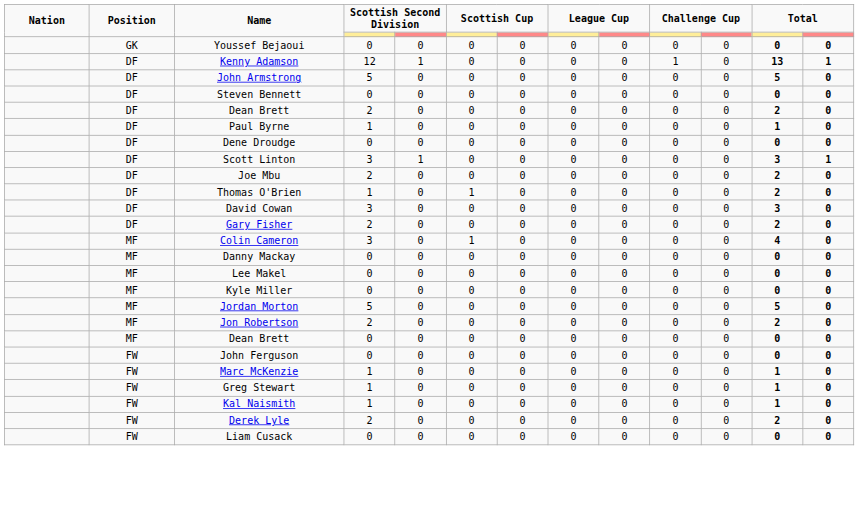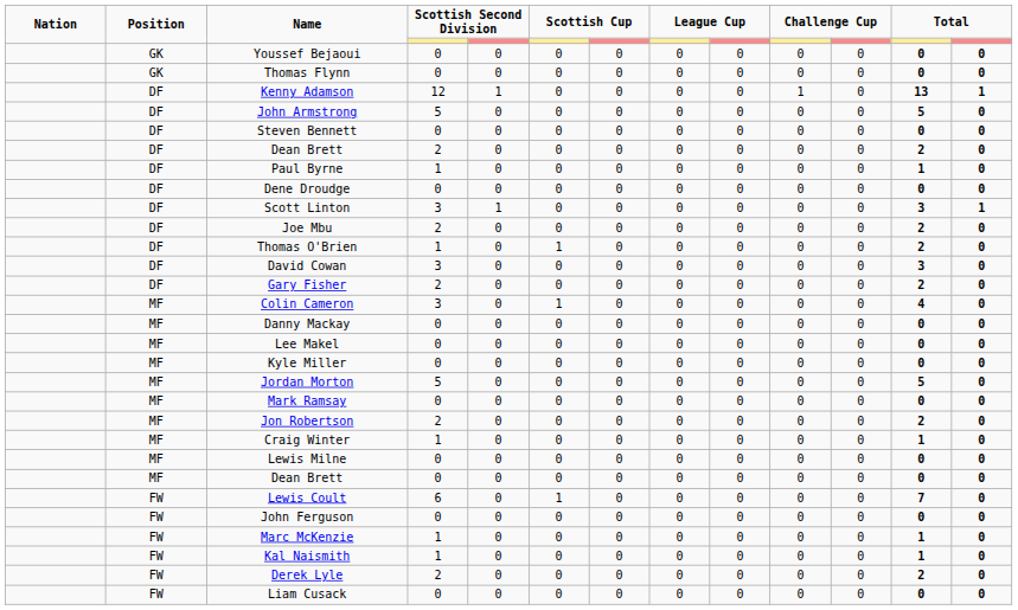 <table class="wikitable" style="text-align:center;">
 <tr style="text-align:center;">
 <td rowspan="2"  style="width:10%; "><strong>Nation</strong></td>
 <td rowspan="2"  style="width:10%; "><strong>Position</strong></td>
 <td rowspan="2"  style="width:20%; "><strong>Name</strong></td>
 <td colspan="2"><strong>Scottish Second Division</strong></td>
 <td colspan="2"><strong>Scottish Cup</strong></td>
 <td colspan="2"><strong>League Cup</strong></td>
 <td colspan="2"><strong>Challenge Cup</strong></td>
 <td colspan="2"><strong>Total </strong></td>
 </tr>
 <tr>
 <th style="width:60px; background:#fe9;"></th>
 <th style="width:60px; background:#ff8888;"></th>
 <th style="width:60px; background:#fe9;"></th>
 <th style="width:60px; background:#ff8888;"></th>
 <th style="width:60px; background:#fe9;"></th>
 <th style="width:60px; background:#ff8888;"></th>
 <th style="width:60px; background:#fe9;"></th>
 <th style="width:60px; background:#ff8888;"></th>
 <th style="width:60px; background:#fe9;"></th>
 <th style="width:60px; background:#ff8888;"></th>
 </tr>
 <tr>
 <td></td>
 <td>GK</td>
 <td>Youssef Bejaoui</td>
+<td>0</td>
+<td>0</td>
+<td>0</td>
+<td>0</td>
+<td>0</td>
+<td>0</td>
+<td>0</td>
+<td>0</td>
+<td><strong>0</strong></td>
+<td><strong>0</strong></td>
+</tr>
+<tr>
+<td></td>
+<td>GK</td>
+<td>Thomas Flynn</td>
 <td>0</td>
 <td>0</td>
 <td>0</td>
 <td>0</td>
 <td>0</td>
 <td>0</td>
 <td>0</td>
 <td>0</td>
 <td><strong>0</strong></td>
 <td><strong>0</strong></td>
 </tr>
 <tr>
 <td></td>
 <td>DF</td>
 <td><a href='#'>Kenny Adamson</a></td>
 <td>12</td>
 <td>1</td>
 <td>0</td>
 <td>0</td>
 <td>0</td>
 <td>0</td>
 <td>1</td>
 <td>0</td>
 <td><strong>13</strong></td>
 <td><strong>1</strong></td>
 </tr>
 <tr>
 <td></td>
 <td>DF</td>
 <td><a href='#'>John Armstrong</a></td>
 <td>5</td>
 <td>0</td>
 <td>0</td>
 <td>0</td>
 <td>0</td>
 <td>0</td>
 <td>0</td>
 <td>0</td>
 <td><strong>5</strong></td>
 <td><strong>0</strong></td>
 </tr>
 <tr>
 <td></td>
 <td>DF</td>
 <td>Steven Bennett</td>
 <td>0</td>
 <td>0</td>
 <td>0</td>
 <td>0</td>
 <td>0</td>
 <td>0</td>
 <td>0</td>
 <td>0</td>
 <td><strong>0</strong></td>
 <td><strong>0</strong></td>
 </tr>
 <tr>
 <td></td>
 <td>DF</td>
 <td>Dean Brett</td>
 <td>2</td>
 <td>0</td>
 <td>0</td>
 <td>0</td>
 <td>0</td>
 <td>0</td>
 <td>0</td>
 <td>0</td>
 <td><strong>2</strong></td>
 <td><strong>0</strong></td>
 </tr>
 <tr>
 <td></td>
 <td>DF</td>
 <td>Paul Byrne</td>
 <td>1</td>
 <td>0</td>
 <td>0</td>
 <td>0</td>
 <td>0</td>
 <td>0</td>
 <td>0</td>
 <td>0</td>
 <td><strong>1</strong></td>
 <td><strong>0</strong></td>
 </tr>
 <tr>
 <td></td>
 <td>DF</td>
 <td>Dene Droudge</td>
 <td>0</td>
 <td>0</td>
 <td>0</td>
 <td>0</td>
 <td>0</td>
 <td>0</td>
 <td>0</td>
 <td>0</td>
 <td><strong>0</strong></td>
 <td><strong>0</strong></td>
 </tr>
 <tr>
 <td></td>
 <td>DF</td>
 <td>Scott Linton</td>
 <td>3</td>
 <td>1</td>
 <td>0</td>
 <td>0</td>
 <td>0</td>
 <td>0</td>
 <td>0</td>
 <td>0</td>
 <td><strong>3</strong></td>
 <td><strong>1</strong></td>
 </tr>
 <tr>
 <td></td>
 <td>DF</td>
 <td>Joe Mbu</td>
 <td>2</td>
 <td>0</td>
 <td>0</td>
 <td>0</td>
 <td>0</td>
 <td>0</td>
 <td>0</td>
 <td>0</td>
 <td><strong>2</strong></td>
 <td><strong>0</strong></td>
 </tr>
 <tr>
 <td></td>
 <td>DF</td>
 <td>Thomas O'Brien</td>
 <td>1</td>
 <td>0</td>
 <td>1</td>
 <td>0</td>
 <td>0</td>
 <td>0</td>
 <td>0</td>
 <td>0</td>
 <td><strong>2</strong></td>
 <td><strong>0</strong></td>
 </tr>
 <tr>
 <td></td>
 <td>DF</td>
 <td>David Cowan</td>
 <td>3</td>
 <td>0</td>
 <td>0</td>
 <td>0</td>
 <td>0</td>
 <td>0</td>
 <td>0</td>
 <td>0</td>
 <td><strong>3</strong></td>
 <td><strong>0</strong></td>
 </tr>
 <tr>
 <td></td>
 <td>DF</td>
 <td><a href='#'>Gary Fisher</a></td>
 <td>2</td>
 <td>0</td>
 <td>0</td>
 <td>0</td>
 <td>0</td>
 <td>0</td>
 <td>0</td>
 <td>0</td>
 <td><strong>2</strong></td>
 <td><strong>0</strong></td>
 </tr>
 <tr>
 <td></td>
 <td>MF</td>
 <td><a href='#'>Colin Cameron</a> </td>
 <td>3</td>
 <td>0</td>
 <td>1</td>
 <td>0</td>
 <td>0</td>
 <td>0</td>
 <td>0</td>
 <td>0</td>
 <td><strong>4</strong></td>
 <td><strong>0</strong></td>
 </tr>
 <tr>
 <td></td>
 <td>MF</td>
 <td>Danny Mackay</td>
 <td>0</td>
 <td>0</td>
 <td>0</td>
 <td>0</td>
 <td>0</td>
 <td>0</td>
 <td>0</td>
 <td>0</td>
 <td><strong>0</strong></td>
 <td><strong>0</strong></td>
 </tr>
 <tr>
 <td></td>
 <td>MF</td>
 <td>Lee Makel </td>
 <td>0</td>
 <td>0</td>
 <td>0</td>
 <td>0</td>
 <td>0</td>
 <td>0</td>
 <td>0</td>
 <td>0</td>
 <td><strong>0</strong></td>
 <td><strong>0</strong></td>
 </tr>
 <tr>
 <td></td>
 <td>MF</td>
 <td>Kyle Miller</td>
 <td>0</td>
 <td>0</td>
 <td>0</td>
 <td>0</td>
 <td>0</td>
 <td>0</td>
 <td>0</td>
 <td>0</td>
 <td><strong>0</strong></td>
 <td><strong>0</strong></td>
 </tr>
 <tr>
 <td></td>
 <td>MF</td>
 <td><a href='#'>Jordan Morton</a></td>
 <td>5</td>
 <td>0</td>
 <td>0</td>
 <td>0</td>
 <td>0</td>
 <td>0</td>
 <td>0</td>
 <td>0</td>
 <td><strong>5</strong></td>
 <td><strong>0</strong></td>
 </tr>
 <tr>
 <td></td>
 <td>MF</td>
+<td><a href='#'>Mark Ramsay</a></td>
+<td>0</td>
+<td>0</td>
+<td>0</td>
+<td>0</td>
+<td>0</td>
+<td>0</td>
+<td>0</td>
+<td>0</td>
+<td><strong>0</strong></td>
+<td><strong>0</strong></td>
+</tr>
+<tr>
+<td></td>
+<td>MF</td>
 <td><a href='#'>Jon Robertson</a></td>
 <td>2</td>
 <td>0</td>
 <td>0</td>
 <td>0</td>
 <td>0</td>
 <td>0</td>
 <td>0</td>
 <td>0</td>
 <td><strong>2</strong></td>
 <td><strong>0</strong></td>
 </tr>
 <tr>
 <td></td>
 <td>MF</td>
+<td>Craig Winter</td>
+<td>1</td>
+<td>0</td>
+<td>0</td>
+<td>0</td>
+<td>0</td>
+<td>0</td>
+<td>0</td>
+<td>0</td>
+<td><strong>1</strong></td>
+<td><strong>0</strong></td>
+</tr>
+<tr>
+<td></td>
+<td>MF</td>
+<td>Lewis Milne</td>
+<td>0</td>
+<td>0</td>
+<td>0</td>
+<td>0</td>
+<td>0</td>
+<td>0</td>
+<td>0</td>
+<td>0</td>
+<td><strong>0</strong></td>
+<td><strong>0</strong></td>
+</tr>
+<tr>
+<td></td>
+<td>MF</td>
 <td>Dean Brett</td>
 <td>0</td>
 <td>0</td>
 <td>0</td>
 <td>0</td>
 <td>0</td>
 <td>0</td>
 <td>0</td>
 <td>0</td>
 <td><strong>0</strong></td>
+<td><strong>0</strong></td>
+</tr>
+<tr>
+<td></td>
+<td>FW</td>
+<td><a href='#'>Lewis Coult</a></td>
+<td>6</td>
+<td>0</td>
+<td>1</td>
+<td>0</td>
+<td>0</td>
+<td>0</td>
+<td>0</td>
+<td>0</td>
+<td><strong>7</strong></td>
 <td><strong>0</strong></td>
 </tr>
 <tr>
 <td></td>
 <td>FW</td>
 <td>John Ferguson</td>
 <td>0</td>
 <td>0</td>
 <td>0</td>
 <td>0</td>
 <td>0</td>
 <td>0</td>
 <td>0</td>
 <td>0</td>
 <td><strong>0</strong></td>
 <td><strong>0</strong></td>
 </tr>
 <tr>
 <td></td>
 <td>FW</td>
 <td><a href='#'>Marc McKenzie</a></td>
-<td>1</td>
-<td>0</td>
-<td>0</td>
-<td>0</td>
-<td>0</td>
-<td>0</td>
-<td>0</td>
-<td>0</td>
-<td><strong>1</strong></td>
-<td><strong>0</strong></td>
-</tr>
-<tr>
-<td></td>
-<td>FW</td>
-<td>Greg Stewart</td>
 <td>1</td>
 <td>0</td>
 <td>0</td>
 <td>0</td>
 <td>0</td>
 <td>0</td>
 <td>0</td>
 <td>0</td>
 <td><strong>1</strong></td>
 <td><strong>0</strong></td>
 </tr>
 <tr>
 <td></td>
 <td>FW</td>
 <td><a href='#'>Kal Naismith</a></td>
 <td>1</td>
 <td>0</td>
 <td>0</td>
 <td>0</td>
 <td>0</td>
 <td>0</td>
 <td>0</td>
 <td>0</td>
 <td><strong>1</strong></td>
 <td><strong>0</strong></td>
 </tr>
 <tr>
 <td></td>
 <td>FW</td>
 <td><a href='#'>Derek Lyle</a></td>
 <td>2</td>
 <td>0</td>
 <td>0</td>
 <td>0</td>
 <td>0</td>
 <td>0</td>
 <td>0</td>
 <td>0</td>
 <td><strong>2</strong></td>
 <td><strong>0</strong></td>
 </tr>
 <tr>
 <td></td>
 <td>FW</td>
 <td>Liam Cusack</td>
 <td>0</td>
 <td>0</td>
 <td>0</td>
 <td>0</td>
 <td>0</td>
 <td>0</td>
 <td>0</td>
 <td>0</td>
 <td><strong>0</strong></td>
 <td><strong>0</strong></td>
 </tr>
 </table>
